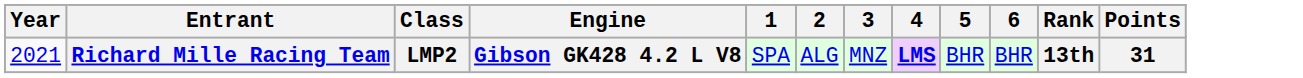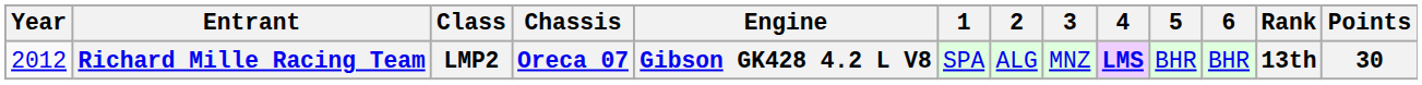 <table class="wikitable" style="text-align:center; font-size:85%">
 <tr>
 <th>Year</th>
 <th>Entrant</th>
 <th>Class</th>
+<th>Chassis</th>
 <th>Engine</th>
 <th>1</th>
 <th>2</th>
 <th>3</th>
 <th>4</th>
 <th>5</th>
 <th>6</th>
 <th>Rank</th>
 <th>Points</th>
 </tr>
 <tr>
-<td><a href='#'>2021</a></td>
+<td><a href='#'>2012</a></td>
 <th nowrap><a href='#'>Richard Mille Racing Team</a></th>
 <th>LMP2</th>
+<th nowrap><a href='#'>Oreca 07</a></th>
 <th nowrap><a href='#'>Gibson</a> GK428 4.2 L V8</th>
 <td style="background:#DFFFDF;"><a href='#'>SPA</a><br></td>
 <td style="background:#DFFFDF;"><a href='#'>ALG</a><br></td>
 <td style="background:#DFFFDF;"><a href='#'>MNZ</a><br></td>
 <td style="background:#EFCFFF;"><strong><a href='#'>LMS</a><br></strong></td>
 <td style="background:#DFFFDF;"><a href='#'>BHR</a><br></td>
 <td style="background:#DFFFDF;"><a href='#'>BHR</a><br></td>
 <th>13th</th>
-<th>31</th>
+<th>30</th>
 </tr>
 </table>
